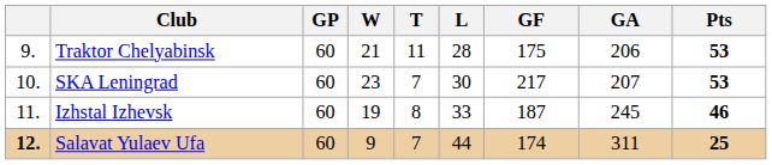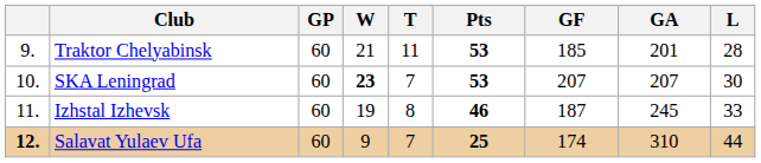 <table class="wikitable">
 <tr>
 <th width="30"></th>
 <th width="200">Club</th>
 <th width="30">GP</th>
 <th width="30">W</th>
 <th width="30">T</th>
-<th width="30">L</th>
+<th width="70">Pts</th>
 <th width="70">GF</th>
 <th width="70">GA</th>
-<th width="70">Pts</th>
+<th width="30">L</th>
 </tr>
 <tr bgcolor="#FFFFFF" align="center">
 <td>9.</td>
 <td align="left"><a href='#'>Traktor Chelyabinsk</a></td>
 <td>60</td>
 <td>21</td>
 <td>11</td>
+<td><strong>53</strong></td>
+<td>185</td>
+<td>201</td>
 <td>28</td>
-<td>175</td>
-<td>206</td>
-<td><strong>53</strong></td>
 </tr>
 <tr bgcolor="#FFFFFF" align="center">
 <td>10.</td>
 <td align="left"><a href='#'>SKA Leningrad</a></td>
 <td>60</td>
-<td>23</td>
+<td><strong>23</strong></td>
 <td>7</td>
+<td><strong>53</strong></td>
+<td>207</td>
+<td>207</td>
 <td>30</td>
-<td>217</td>
-<td>207</td>
-<td><strong>53</strong></td>
 </tr>
 <tr bgcolor="#FFFFFF" align="center">
 <td>11.</td>
 <td align="left"><a href='#'>Izhstal Izhevsk</a></td>
 <td>60</td>
 <td>19</td>
 <td>8</td>
-<td>33</td>
+<td><strong>46</strong></td>
 <td>187</td>
 <td>245</td>
-<td><strong>46</strong></td>
+<td>33</td>
 </tr>
 <tr bgcolor="#EECFA1" align="center">
 <td><strong>12.</strong></td>
 <td align="left"><a href='#'>Salavat Yulaev Ufa</a></td>
 <td>60</td>
 <td>9</td>
 <td>7</td>
+<td><strong>25</strong></td>
+<td>174</td>
+<td>310</td>
 <td>44</td>
-<td>174</td>
-<td>311</td>
-<td><strong>25</strong></td>
 </tr>
 </table>
